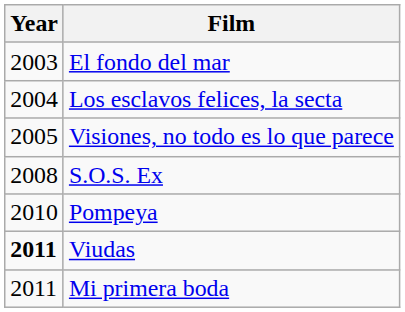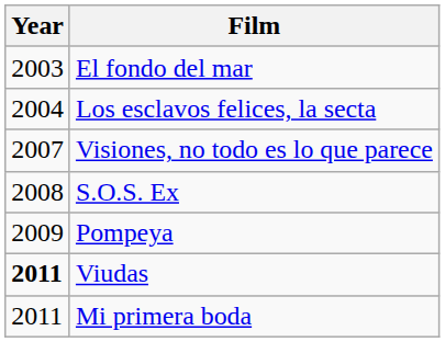 <table class="wikitable">
 <tr>
 <th>Year</th>
 <th>Film</th>
 </tr>
 <tr>
 <td>2003</td>
 <td><a href='#'>El fondo del mar</a></td>
 </tr>
 <tr>
 <td>2004</td>
 <td><a href='#'>Los esclavos felices, la secta</a></td>
 </tr>
 <tr>
-<td>2005</td>
+<td>2007</td>
 <td><a href='#'>Visiones, no todo es lo que parece</a></td>
 </tr>
 <tr>
 <td>2008</td>
 <td><a href='#'>S.O.S. Ex</a></td>
 </tr>
 <tr>
-<td>2010</td>
+<td>2009</td>
 <td><a href='#'>Pompeya</a></td>
 </tr>
 <tr>
 <td><strong>2011</strong></td>
 <td><a href='#'>Viudas</a></td>
 </tr>
 <tr>
 <td>2011</td>
 <td><a href='#'>Mi primera boda</a></td>
 </tr>
 </table>
